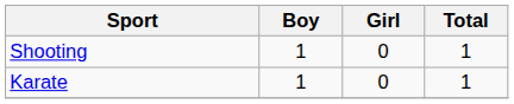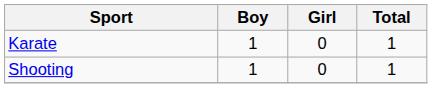 <table class="wikitable" style="text-align:center;">
 <tr>
 <th width=200>Sport</th>
 <th width=60>Boy</th>
 <th width=60>Girl</th>
 <th width=60>Total</th>
 </tr>
 <tr>
-<td align=left><a href='#'>Shooting</a></td>
+<td align=left><a href='#'>Karate</a></td>
 <td>1</td>
 <td>0</td>
 <td>1</td>
 </tr>
 <tr>
-<td align=left><a href='#'>Karate</a></td>
+<td align=left><a href='#'>Shooting</a></td>
 <td>1</td>
 <td>0</td>
 <td>1</td>
 </tr>
 <tr>
 </tr>
 </table>
